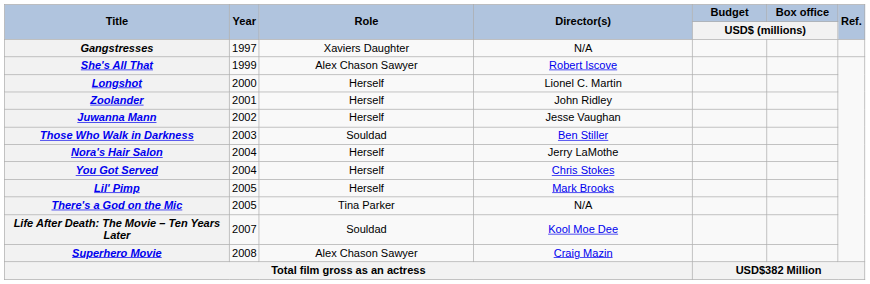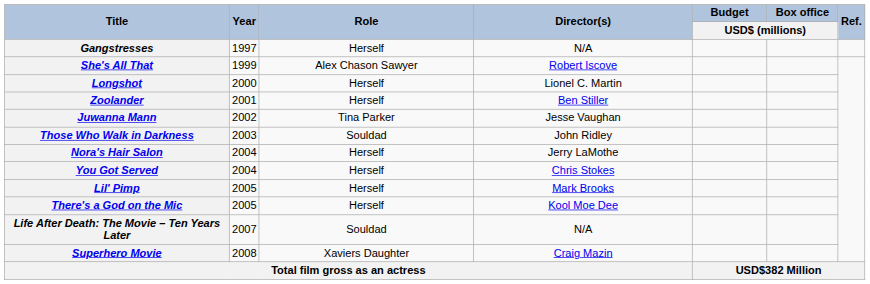 <table class="wikitable sortable plainrowheaders" style="text-align: center;">
 <tr>
 <th rowspan="2" scope="col"  style="width:28em; background:#b0c4de;">Title</th>
 <th rowspan="2" scope="col" style="background:#B0C4DE;">Year</th>
 <th rowspan="2" scope="col"  style="width:28em; background:#b0c4de;">Role</th>
 <th rowspan="2" scope="col"  style="width:28em; background:#b0c4de;">Director(s)</th>
 <th scope="col"  style="width:8em; background:#b0c4de;">Budget</th>
 <th scope="col"  style="width:8em; background:#b0c4de;">Box office</th>
 <th rowspan="2" scope="col" class="unsortable" style="width:2em; background:#b0c4de;">Ref.</th>
 </tr>
 <tr class="unsortable">
 <th colspan="2" class="unsortable">USD$ (millions)</th>
 </tr>
 <tr>
 <th scope="row"><em>Gangstresses</em></th>
 <td>1997</td>
-<td>Xaviers Daughter</td>
+<td>Herself</td>
 <td>N/A</td>
 <td></td>
 <td></td>
 <td></td>
 </tr>
 <tr>
 <th scope="row"><em><a href='#'>She's All That</a></em></th>
 <td>1999</td>
 <td>Alex Chason Sawyer</td>
 <td><a href='#'>Robert Iscove</a></td>
 <td></td>
 <td></td>
 </tr>
 <tr>
 <th scope="row"><em><a href='#'>Longshot</a></em></th>
 <td>2000</td>
 <td>Herself</td>
 <td>Lionel C. Martin</td>
 <td></td>
 <td></td>
 </tr>
 <tr>
 <th scope="row"><em><a href='#'>Zoolander</a></em></th>
 <td>2001</td>
 <td>Herself</td>
-<td>John Ridley</td>
+<td><a href='#'>Ben Stiller</a></td>
 <td></td>
 <td></td>
 </tr>
 <tr>
 <th scope="row"><em><a href='#'>Juwanna Mann</a></em></th>
 <td>2002</td>
-<td>Herself</td>
+<td>Tina Parker</td>
 <td>Jesse Vaughan</td>
 <td></td>
 <td></td>
 </tr>
 <tr>
 <th scope="row"><em><a href='#'>Those Who Walk in Darkness</a></em></th>
 <td>2003</td>
 <td>Souldad</td>
-<td><a href='#'>Ben Stiller</a></td>
+<td>John Ridley</td>
 <td></td>
 <td></td>
 </tr>
 <tr>
 <th scope="row"><em><a href='#'>Nora's Hair Salon</a></em></th>
 <td>2004</td>
 <td>Herself</td>
 <td>Jerry LaMothe</td>
 <td></td>
 <td></td>
 </tr>
 <tr>
 <th scope="row"><em><a href='#'>You Got Served</a></em></th>
 <td>2004</td>
 <td>Herself</td>
 <td><a href='#'>Chris Stokes</a></td>
 <td></td>
 <td></td>
 </tr>
 <tr>
 <th scope="row"><em><a href='#'>Lil' Pimp</a></em></th>
 <td>2005</td>
 <td>Herself</td>
 <td><a href='#'>Mark Brooks</a></td>
 <td></td>
 <td></td>
 </tr>
 <tr>
 <th scope="row"><em><a href='#'>There's a God on the Mic</a></em></th>
 <td>2005</td>
-<td>Tina Parker</td>
-<td>N/A</td>
+<td>Herself</td>
+<td><a href='#'>Kool Moe Dee</a></td>
 <td></td>
 <td></td>
 </tr>
 <tr>
 <th scope="row"><em>Life After Death: The Movie – Ten Years Later</em></th>
 <td>2007</td>
 <td>Souldad</td>
-<td><a href='#'>Kool Moe Dee</a></td>
+<td>N/A</td>
 <td></td>
 <td></td>
 </tr>
 <tr>
 <th scope="row"><em><a href='#'>Superhero Movie</a></em></th>
 <td>2008</td>
-<td>Alex Chason Sawyer</td>
+<td>Xaviers Daughter</td>
 <td><a href='#'>Craig Mazin</a></td>
 <td></td>
 <td></td>
 </tr>
 <tr>
 <th colspan="4">Total film gross as an actress</th>
 <th colspan="3">USD$382 Million</th>
 </tr>
 </table>
